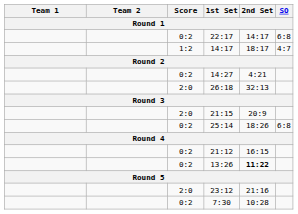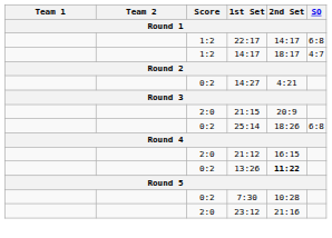 <table class="wikitable" style="text-align: center; font-size:90% ">
 <tr>
 <th align="right" width="120">Team 1</th>
 <th align="left" width="120">Team 2</th>
 <th width="50">Score</th>
 <th>1st Set</th>
 <th>2nd Set</th>
 <th><a href='#'>SO</a></th>
 </tr>
 <tr>
 <th colspan="6">Round 1</th>
 </tr>
 <tr>
 <td align="right"></td>
 <td align="left"></td>
-<td align="center">0:2</td>
+<td align="center">1:2</td>
 <td>22:17</td>
 <td>14:17</td>
 <td>6:8</td>
 </tr>
 <tr>
 <td align="right"></td>
 <td align="left"></td>
 <td align="center">1:2</td>
 <td>14:17</td>
 <td>18:17</td>
 <td>4:7</td>
 </tr>
 <tr>
 <th colspan="6">Round 2</th>
 </tr>
 <tr>
 <td align="right"></td>
 <td align="left"></td>
 <td align="center">0:2</td>
 <td>14:27</td>
 <td>4:21</td>
-<td></td>
-</tr>
-<tr>
-<td align="right"></td>
-<td align="left"></td>
-<td align="center">2:0</td>
-<td>26:18</td>
-<td>32:13</td>
 <td></td>
 </tr>
 <tr>
 <th colspan="6">Round 3</th>
 </tr>
 <tr>
 <td align="right"></td>
 <td align="left"></td>
 <td align="center">2:0</td>
 <td>21:15</td>
 <td>20:9</td>
 <td></td>
 </tr>
 <tr>
 <td align="right"></td>
 <td align="left"></td>
 <td align="center">0:2</td>
 <td>25:14</td>
 <td>18:26</td>
 <td>6:8</td>
 </tr>
 <tr>
 <th colspan="6">Round 4</th>
 </tr>
 <tr>
 <td align="right"></td>
 <td align="left"></td>
-<td align="center">0:2</td>
+<td align="center">2:0</td>
 <td>21:12</td>
 <td>16:15</td>
 <td></td>
 </tr>
 <tr>
 <td align="right"></td>
 <td align="left"></td>
 <td align="center">0:2</td>
 <td>13:26</td>
 <td><strong>11:22</strong></td>
 <td></td>
 </tr>
 <tr>
 <th colspan="6">Round 5</th>
 </tr>
 <tr>
 <td align="right"></td>
 <td align="left"></td>
+<td align="center">0:2</td>
+<td>7:30</td>
+<td>10:28</td>
+<td></td>
+</tr>
+<tr>
+<td align="right"></td>
+<td align="left"></td>
 <td align="center">2:0</td>
 <td>23:12</td>
 <td>21:16</td>
 <td></td>
 </tr>
-<tr>
-<td align="right"></td>
-<td align="left"></td>
-<td align="center">0:2</td>
-<td>7:30</td>
-<td>10:28</td>
-<td></td>
-</tr>
 </table>
